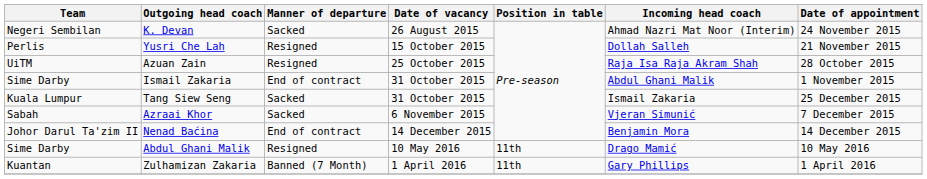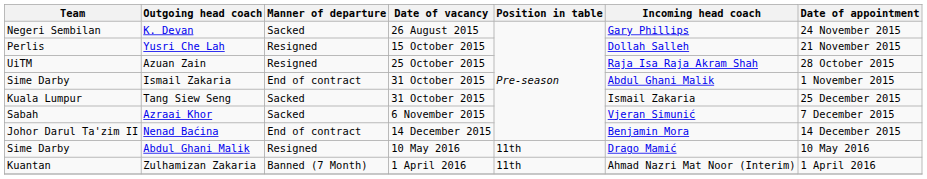 <table class="wikitable sortable">
 <tr>
 <th>Team</th>
 <th>Outgoing head coach</th>
 <th>Manner of departure</th>
 <th>Date of vacancy</th>
 <th>Position in table</th>
 <th>Incoming head coach</th>
 <th>Date of appointment</th>
 </tr>
 <tr>
 <td>Negeri Sembilan</td>
 <td> <a href='#'>K. Devan</a></td>
 <td>Sacked</td>
 <td>26 August 2015</td>
 <td rowspan=7><em>Pre-season</em></td>
-<td> Ahmad Nazri Mat Noor (Interim)</td>
+<td> <a href='#'>Gary Phillips</a></td>
 <td>24 November 2015</td>
 </tr>
 <tr>
 <td>Perlis</td>
 <td> <a href='#'>Yusri Che Lah</a></td>
 <td>Resigned</td>
 <td>15 October 2015</td>
 <td> <a href='#'>Dollah Salleh</a></td>
 <td>21 November 2015</td>
 </tr>
 <tr>
 <td>UiTM</td>
 <td> Azuan Zain</td>
 <td>Resigned</td>
 <td>25 October 2015</td>
 <td> <a href='#'>Raja Isa Raja Akram Shah</a></td>
 <td>28 October 2015</td>
 </tr>
 <tr>
 <td>Sime Darby</td>
 <td> Ismail Zakaria</td>
 <td>End of contract</td>
 <td>31 October 2015</td>
 <td> <a href='#'>Abdul Ghani Malik</a></td>
 <td>1 November 2015</td>
 </tr>
 <tr>
 <td>Kuala Lumpur</td>
 <td> Tang Siew Seng</td>
 <td>Sacked</td>
 <td>31 October 2015</td>
 <td> Ismail Zakaria</td>
 <td>25 December 2015</td>
 </tr>
 <tr>
 <td>Sabah</td>
 <td> <a href='#'>Azraai Khor</a></td>
 <td>Sacked</td>
 <td>6 November 2015</td>
 <td> <a href='#'>Vjeran Simunić</a></td>
 <td>7 December 2015</td>
 </tr>
 <tr>
 <td>Johor Darul Ta'zim II</td>
 <td> <a href='#'>Nenad Baćina</a></td>
 <td>End of contract</td>
 <td>14 December 2015</td>
 <td> <a href='#'>Benjamin Mora</a></td>
 <td>14 December 2015 </td>
 </tr>
 <tr>
 <td>Sime Darby</td>
 <td> <a href='#'>Abdul Ghani Malik</a></td>
 <td>Resigned</td>
 <td>10 May 2016</td>
 <td rowspan=1>11th</td>
 <td> <a href='#'>Drago Mamić</a></td>
 <td>10 May 2016</td>
 </tr>
 <tr>
 <td>Kuantan</td>
 <td> Zulhamizan Zakaria</td>
 <td>Banned (7 Month)</td>
 <td>1 April 2016</td>
 <td rowspan=1>11th</td>
-<td> <a href='#'>Gary Phillips</a></td>
+<td> Ahmad Nazri Mat Noor (Interim)</td>
 <td>1 April 2016</td>
 </tr>
 <tr>
 </tr>
 </table>
